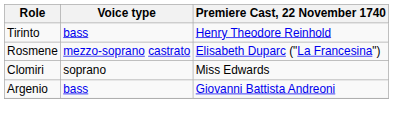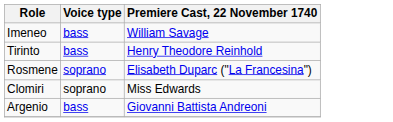 <table class="wikitable">
 <tr>
 <th>Role</th>
 <th>Voice type</th>
 <th>Premiere Cast, 22 November 1740<br></th>
+</tr>
+<tr>
+<td>Imeneo</td>
+<td><a href='#'>bass</a></td>
+<td><a href='#'>William Savage</a></td>
 </tr>
 <tr>
 <td>Tirinto</td>
 <td><a href='#'>bass</a></td>
 <td><a href='#'>Henry Theodore Reinhold</a></td>
 </tr>
 <tr>
 <td>Rosmene</td>
-<td><a href='#'>mezzo-soprano</a> <a href='#'>castrato</a></td>
+<td><a href='#'>soprano</a></td>
 <td><a href='#'>Elisabeth Duparc</a> ("<a href='#'>La Francesina</a>")</td>
 </tr>
 <tr>
 <td>Clomiri</td>
 <td>soprano</td>
 <td>Miss Edwards</td>
 </tr>
 <tr>
 <td>Argenio</td>
 <td><a href='#'>bass</a></td>
 <td><a href='#'>Giovanni Battista Andreoni</a></td>
 </tr>
 <tr>
 </tr>
 </table>
